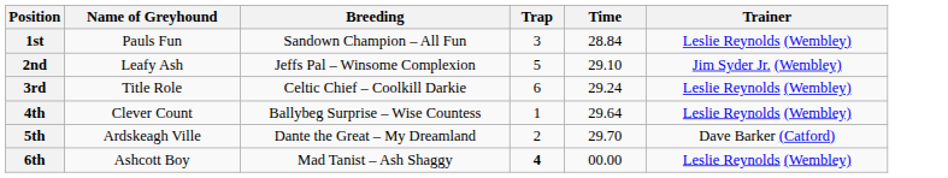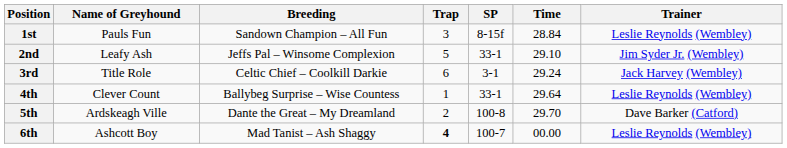 <table class="wikitable" style="text-align: center">
 <tr>
 <th width=50>Position</th>
 <th width=180>Name of Greyhound</th>
 <th width=280>Breeding</th>
 <th width=50>Trap</th>
+<th width=50>SP</th>
 <th width=80>Time</th>
 <th width=250>Trainer</th>
 </tr>
 <tr>
 <th>1st</th>
 <td>Pauls Fun</td>
 <td>Sandown Champion – All Fun</td>
 <td>3</td>
+<td>8-15f</td>
 <td>28.84</td>
 <td><a href='#'>Leslie Reynolds</a> <a href='#'>(Wembley)</a></td>
 </tr>
 <tr>
 <th>2nd</th>
 <td>Leafy Ash</td>
 <td>Jeffs Pal – Winsome Complexion</td>
 <td>5</td>
+<td>33-1</td>
 <td>29.10</td>
 <td><a href='#'>Jim Syder Jr.</a> <a href='#'>(Wembley)</a></td>
 </tr>
 <tr>
 <th>3rd</th>
 <td>Title Role</td>
 <td>Celtic Chief – Coolkill Darkie</td>
 <td>6</td>
+<td>3-1</td>
 <td>29.24</td>
-<td><a href='#'>Leslie Reynolds</a> <a href='#'>(Wembley)</a></td>
+<td><a href='#'>Jack Harvey</a> <a href='#'>(Wembley)</a></td>
 </tr>
 <tr>
 <th>4th</th>
 <td>Clever Count</td>
 <td>Ballybeg Surprise – Wise Countess</td>
 <td>1</td>
+<td>33-1</td>
 <td>29.64</td>
 <td><a href='#'>Leslie Reynolds</a> <a href='#'>(Wembley)</a></td>
 </tr>
 <tr>
 <th>5th</th>
 <td>Ardskeagh Ville</td>
 <td>Dante the Great – My Dreamland</td>
 <td>2</td>
+<td>100-8</td>
 <td>29.70</td>
 <td>Dave Barker <a href='#'>(Catford)</a></td>
 </tr>
 <tr>
 <th>6th</th>
 <td>Ashcott Boy</td>
 <td>Mad Tanist – Ash Shaggy</td>
 <td><strong>4</strong></td>
+<td>100-7</td>
 <td>00.00</td>
 <td><a href='#'>Leslie Reynolds</a> <a href='#'>(Wembley)</a></td>
 </tr>
 </table>
